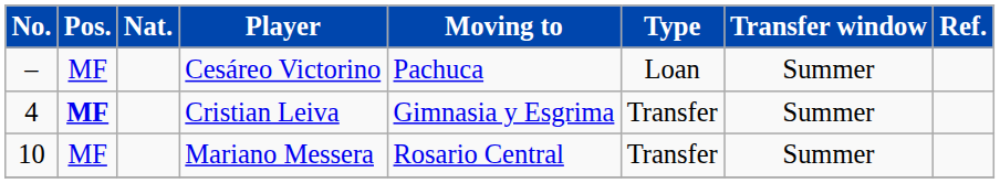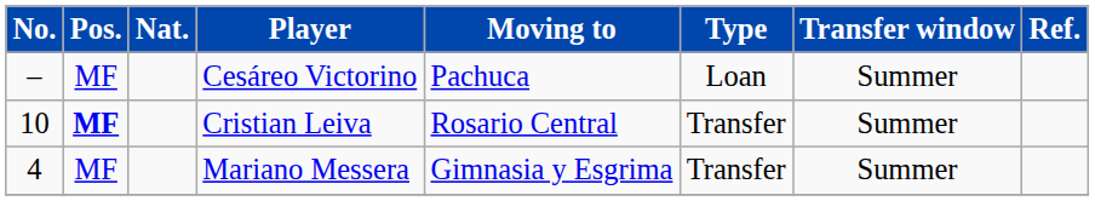 <table class="wikitable sortable" style="text-align:center;">
 <tr>
 <th style=background-color:#0046AD;color:#FFFFFF>No.</th>
 <th style=background-color:#0046AD;color:#FFFFFF>Pos.</th>
 <th style=background-color:#0046AD;color:#FFFFFF>Nat.</th>
 <th style=background-color:#0046AD;color:#FFFFFF>Player</th>
 <th style=background-color:#0046AD;color:#FFFFFF>Moving to</th>
 <th style=background-color:#0046AD;color:#FFFFFF>Type</th>
 <th style=background-color:#0046AD;color:#FFFFFF>Transfer window</th>
 <th style=background-color:#0046AD;color:#FFFFFF>Ref.</th>
 </tr>
 <tr>
 <td>–</td>
 <td><a href='#'>MF</a></td>
 <td></td>
 <td align=left><a href='#'>Cesáreo Victorino</a></td>
 <td align=left><a href='#'>Pachuca</a></td>
 <td>Loan</td>
 <td>Summer</td>
 <td></td>
 </tr>
 <tr>
-<td>4</td>
+<td>10</td>
 <td><strong><a href='#'>MF</a></strong></td>
 <td></td>
 <td align=left><a href='#'>Cristian Leiva</a></td>
-<td align=left> <a href='#'>Gimnasia y Esgrima</a></td>
+<td align=left> <a href='#'>Rosario Central</a></td>
 <td>Transfer</td>
 <td>Summer</td>
 <td></td>
 </tr>
 <tr>
-<td>10</td>
+<td>4</td>
 <td><a href='#'>MF</a></td>
 <td></td>
 <td align=left><a href='#'>Mariano Messera</a></td>
-<td align=left> <a href='#'>Rosario Central</a></td>
+<td align=left> <a href='#'>Gimnasia y Esgrima</a></td>
 <td>Transfer</td>
 <td>Summer</td>
 <td></td>
 </tr>
 <tr>
 </tr>
 </table>
